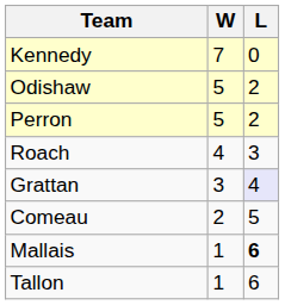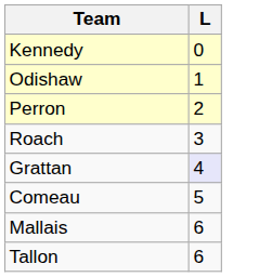 <table class=wikitable>
 <tr>
 <th width=150>Team</th>
-<th width=20>W</th>
 <th width=20>L</th>
 </tr>
 <tr bgcolor=#ffffcc>
 <td>Kennedy</td>
-<td>7</td>
 <td>0</td>
 </tr>
 <tr bgcolor=#ffffcc>
 <td>Odishaw</td>
-<td>5</td>
-<td>2</td>
+<td>1</td>
 </tr>
 <tr bgcolor=#ffffcc>
 <td>Perron</td>
-<td>5</td>
 <td>2</td>
 </tr>
 <tr>
 <td>Roach</td>
-<td>4</td>
 <td>3</td>
 </tr>
 <tr>
 <td>Grattan</td>
-<td>3</td>
 <td style="background: lavender;">4</td>
 </tr>
 <tr>
 <td>Comeau</td>
-<td>2</td>
 <td>5</td>
 </tr>
 <tr>
 <td>Mallais</td>
-<td>1</td>
-<td><strong>6</strong></td>
+<td>6</td>
 </tr>
 <tr>
 <td>Tallon</td>
-<td>1</td>
 <td>6</td>
 </tr>
 </table>
